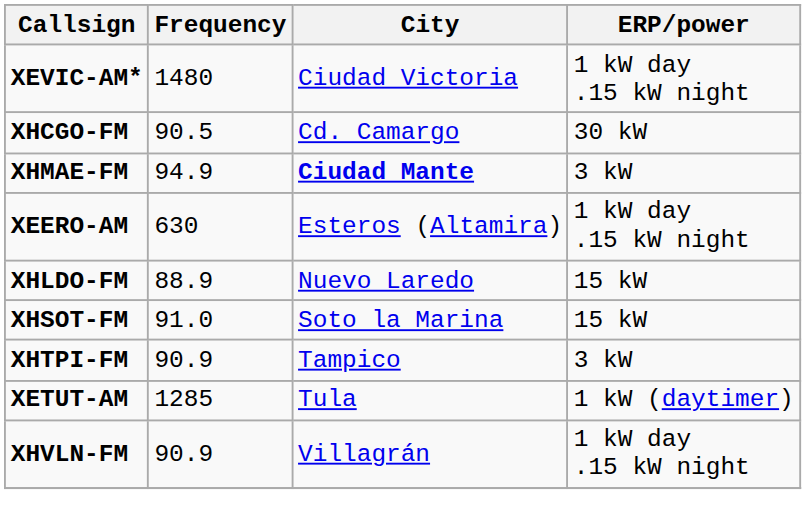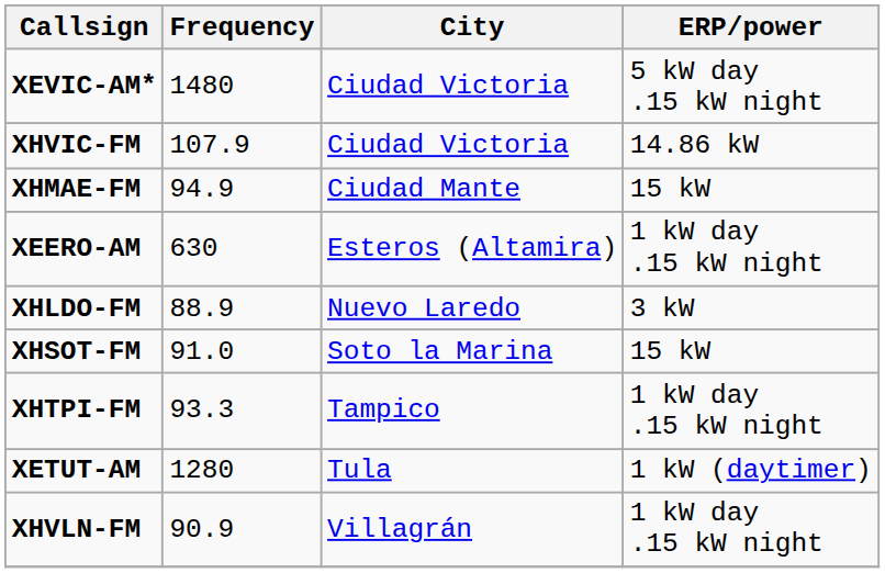 <table class="wikitable sortable">
 <tr>
 <th>Callsign</th>
 <th>Frequency</th>
 <th>City</th>
 <th>ERP/power</th>
 </tr>
 <tr>
 <td><strong>XEVIC-AM*</strong></td>
 <td>1480</td>
 <td><a href='#'>Ciudad Victoria</a></td>
-<td>1 kW day<br>.15 kW night</td>
+<td>5 kW day<br>.15 kW night</td>
 </tr>
 <tr>
-<td><strong>XHCGO-FM</strong></td>
-<td>90.5</td>
-<td><a href='#'>Cd. Camargo</a></td>
-<td>30 kW</td>
+<td><strong>XHVIC-FM</strong></td>
+<td>107.9</td>
+<td><a href='#'>Ciudad Victoria</a></td>
+<td>14.86 kW</td>
 </tr>
 <tr>
 <td><strong>XHMAE-FM</strong></td>
 <td>94.9</td>
-<td><strong><a href='#'>Ciudad Mante</a></strong></td>
-<td>3 kW</td>
+<td><a href='#'>Ciudad Mante</a></td>
+<td>15 kW</td>
 </tr>
 <tr>
 <td><strong>XEERO-AM</strong></td>
 <td>630</td>
 <td><a href='#'>Esteros</a> (<a href='#'>Altamira</a>)</td>
 <td>1 kW day<br>.15 kW night</td>
 </tr>
 <tr>
 <td><strong>XHLDO-FM</strong></td>
 <td>88.9</td>
 <td><a href='#'>Nuevo Laredo</a></td>
-<td>15 kW</td>
+<td>3 kW</td>
 </tr>
 <tr>
 <td><strong>XHSOT-FM</strong></td>
 <td>91.0</td>
 <td><a href='#'>Soto la Marina</a></td>
 <td>15 kW</td>
 </tr>
 <tr>
 <td><strong>XHTPI-FM</strong></td>
-<td>90.9</td>
+<td>93.3</td>
 <td><a href='#'>Tampico</a></td>
-<td>3 kW</td>
+<td>1 kW day<br>.15 kW night</td>
 </tr>
 <tr>
 <td><strong>XETUT-AM</strong></td>
-<td>1285</td>
+<td>1280</td>
 <td><a href='#'>Tula</a></td>
 <td>1 kW (<a href='#'>daytimer</a>)</td>
 </tr>
 <tr>
 <td><strong>XHVLN-FM</strong></td>
 <td>90.9</td>
 <td><a href='#'>Villagrán</a></td>
 <td>1 kW day<br>.15 kW night</td>
 </tr>
 <tr>
 </tr>
 </table>
